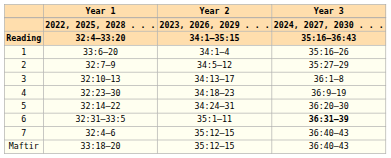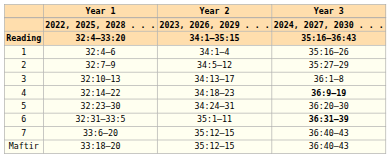 <table class="wikitable" style="background:Ivory; text-align:center">
 <tr>
 <th style="background:Navajowhite;"></th>
 <th style="background:Navajowhite;">Year 1</th>
 <th style="background:Navajowhite;">Year 2</th>
 <th style="background:Navajowhite;">Year 3</th>
 </tr>
 <tr>
 </tr>
 <tr>
 <th style="background:Navajowhite;"></th>
 <th style="background:Navajowhite;">2022, 2025, 2028 . . .</th>
 <th style="background:Navajowhite;">2023, 2026, 2029 . . .</th>
 <th style="background:Navajowhite;">2024, 2027, 2030 . . .</th>
 </tr>
 <tr>
 <th style="background:Navajowhite;">Reading</th>
 <th style="background:Navajowhite;">32:4–33:20</th>
 <th style="background:Navajowhite;">34:1–35:15</th>
 <th style="background:Navajowhite;">35:16–36:43</th>
 </tr>
 <tr>
 <td>1</td>
-<td>33:6–20</td>
+<td>32:4–6</td>
 <td>34:1–4</td>
 <td>35:16–26</td>
 </tr>
 <tr>
 <td>2</td>
 <td>32:7–9</td>
 <td>34:5–12</td>
 <td>35:27–29</td>
 </tr>
 <tr>
 <td>3</td>
 <td>32:10–13</td>
 <td>34:13–17</td>
 <td>36:1–8</td>
 </tr>
 <tr>
 <td>4</td>
-<td>32:23–30</td>
+<td>32:14–22</td>
 <td>34:18–23</td>
-<td>36:9–19</td>
+<td><strong>36:9–19</strong></td>
 </tr>
 <tr>
 <td>5</td>
-<td>32:14–22</td>
+<td>32:23–30</td>
 <td>34:24–31</td>
 <td>36:20–30</td>
 </tr>
 <tr>
 <td>6</td>
 <td>32:31–33:5</td>
 <td>35:1–11</td>
 <td><strong>36:31–39</strong></td>
 </tr>
 <tr>
 <td>7</td>
-<td>32:4–6</td>
+<td>33:6–20</td>
 <td>35:12–15</td>
 <td>36:40–43</td>
 </tr>
 <tr>
 <td>Maftir</td>
 <td>33:18–20</td>
 <td>35:12–15</td>
 <td>36:40–43</td>
 </tr>
 </table>
